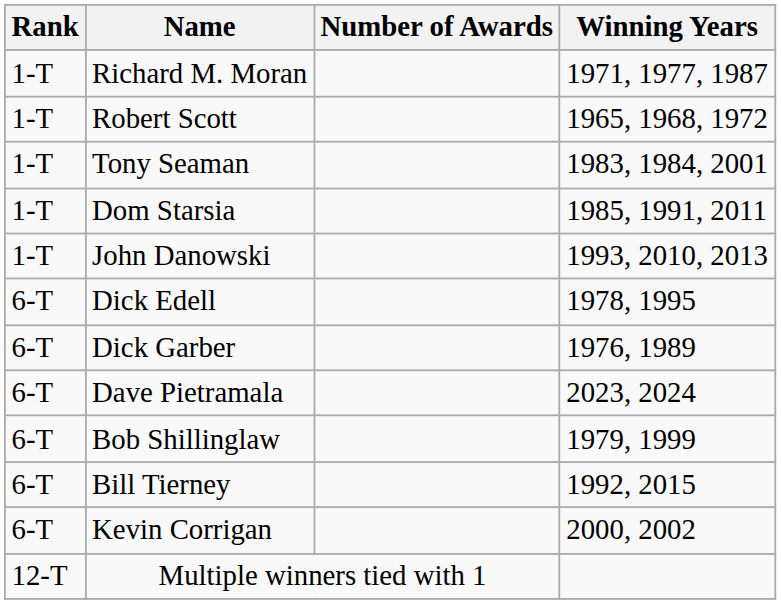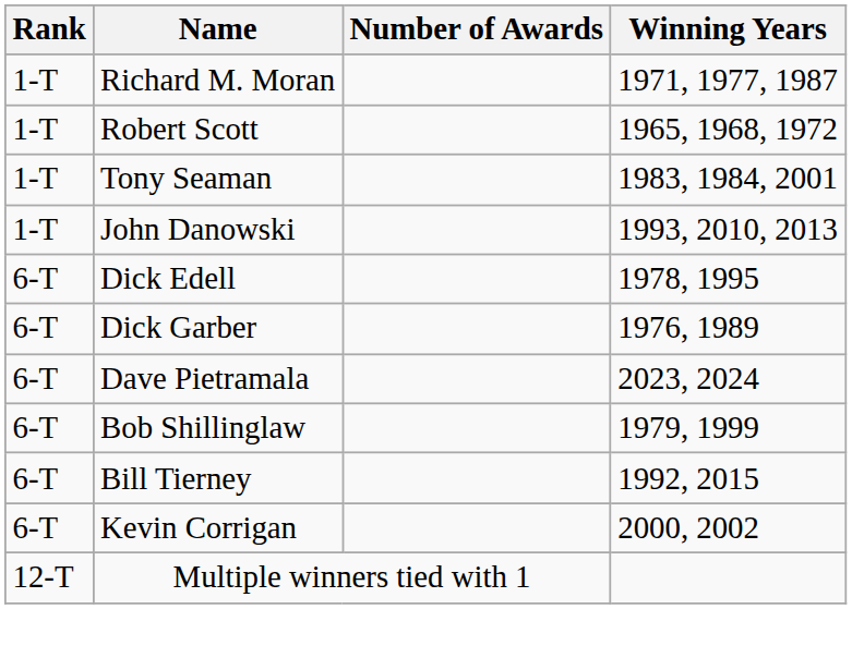 <table class="wikitable">
 <tr>
 <th>Rank</th>
 <th>Name</th>
 <th>Number of Awards</th>
 <th>Winning Years</th>
 </tr>
 <tr>
 <td>1-T</td>
 <td>Richard M. Moran</td>
 <td></td>
 <td>1971, 1977, 1987</td>
 </tr>
 <tr>
 <td>1-T</td>
 <td>Robert Scott</td>
 <td></td>
 <td>1965, 1968, 1972</td>
 </tr>
 <tr>
 <td>1-T</td>
 <td>Tony Seaman</td>
 <td></td>
 <td>1983, 1984, 2001</td>
-</tr>
-<tr>
-<td>1-T</td>
-<td>Dom Starsia</td>
-<td></td>
-<td>1985, 1991, 2011</td>
 </tr>
 <tr>
 <td>1-T</td>
 <td>John Danowski</td>
 <td></td>
 <td>1993, 2010, 2013</td>
 </tr>
 <tr>
 <td>6-T</td>
 <td>Dick Edell</td>
 <td></td>
 <td>1978, 1995</td>
 </tr>
 <tr>
 <td>6-T</td>
 <td>Dick Garber</td>
 <td></td>
 <td>1976, 1989</td>
 </tr>
 <tr>
 <td>6-T</td>
 <td>Dave Pietramala</td>
 <td></td>
 <td>2023, 2024</td>
 </tr>
 <tr>
 <td>6-T</td>
 <td>Bob Shillinglaw</td>
 <td></td>
 <td>1979, 1999</td>
 </tr>
 <tr>
 <td>6-T</td>
 <td>Bill Tierney</td>
 <td></td>
 <td>1992, 2015</td>
 </tr>
 <tr>
 <td>6-T</td>
 <td>Kevin Corrigan</td>
 <td></td>
 <td>2000, 2002</td>
 </tr>
 <tr>
 <td>12-T</td>
 <td colspan="2" style="text-align:center;">Multiple winners tied with 1</td>
 <td> </td>
 </tr>
 </table>
